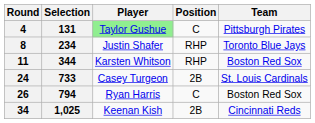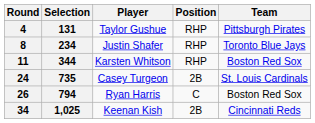 <table class="wikitable" style="font-size: 95%;">
 <tr>
 <th>Round</th>
 <th>Selection</th>
 <th>Player</th>
 <th>Position</th>
 <th>Team</th>
 </tr>
 <tr>
 <th>4</th>
 <th>131</th>
-<td align="center" style="background: lightgreen;"><a href='#'>Taylor Gushue</a></td>
-<td align="center">C</td>
+<td align="center"><a href='#'>Taylor Gushue</a></td>
+<td align="center">RHP</td>
 <td align="center"><a href='#'>Pittsburgh Pirates</a></td>
 </tr>
 <tr>
 <th>8</th>
 <th>234</th>
 <td align="center"><a href='#'>Justin Shafer</a></td>
 <td align="center">RHP</td>
 <td align="center"><a href='#'>Toronto Blue Jays</a></td>
 </tr>
 <tr>
 <th>11</th>
 <th>344</th>
 <td align="center"><a href='#'>Karsten Whitson</a></td>
 <td align="center">RHP</td>
 <td align="center"><a href='#'>Boston Red Sox</a></td>
 </tr>
 <tr>
 <th>24</th>
-<th>733</th>
+<th>735</th>
 <td align="center"><a href='#'>Casey Turgeon</a></td>
 <td align="center">2B</td>
 <td align="center"><a href='#'>St. Louis Cardinals</a></td>
 </tr>
 <tr>
 <th>26</th>
 <th>794</th>
 <td align="center"><a href='#'>Ryan Harris</a></td>
 <td align="center">C</td>
 <td align="center">Boston Red Sox</td>
 </tr>
 <tr>
 <th>34</th>
 <th>1,025</th>
 <td align="center"><a href='#'>Keenan Kish</a></td>
 <td align="center">2B</td>
 <td align="center"><a href='#'>Cincinnati Reds</a></td>
 </tr>
 </table>
